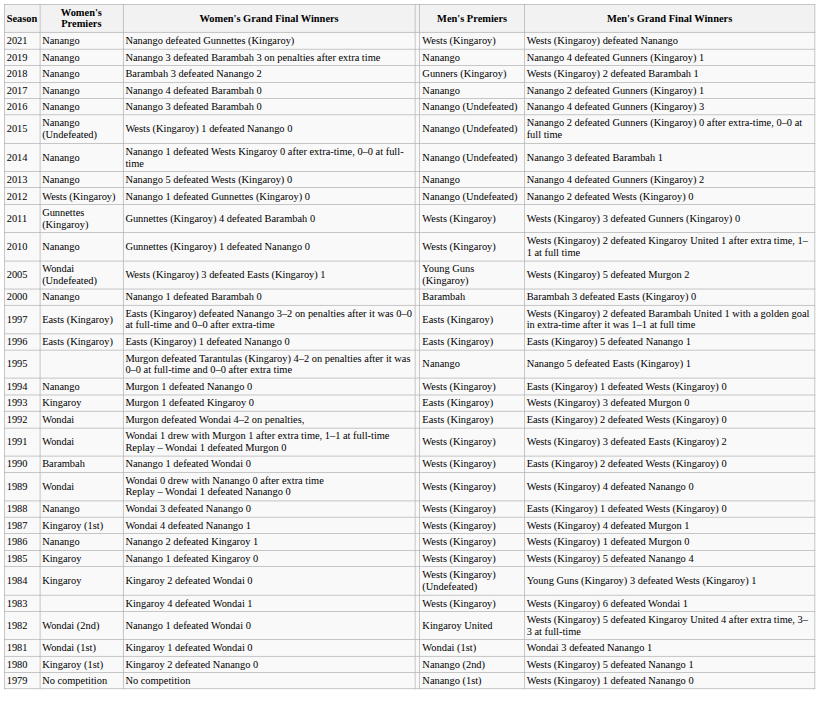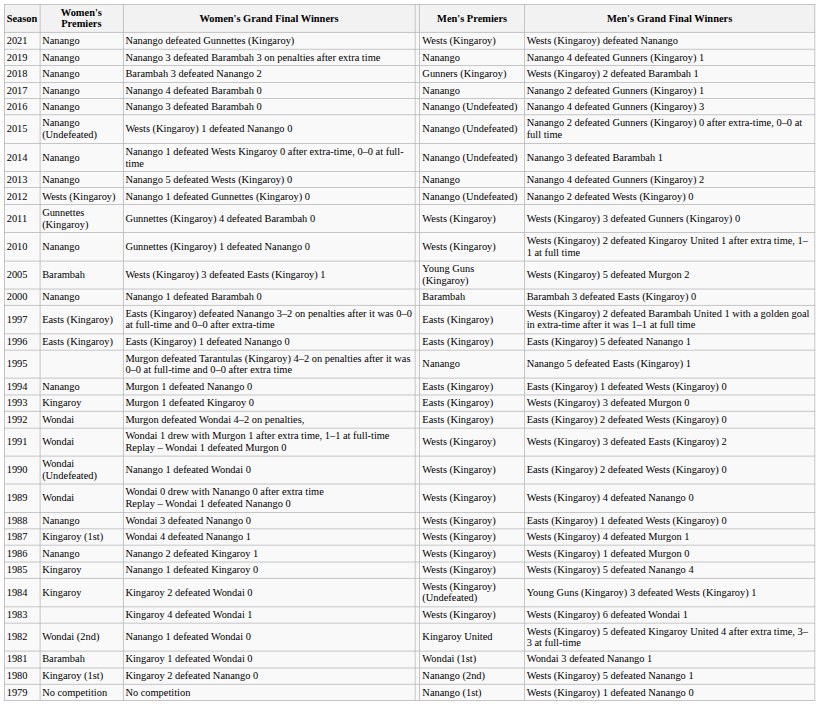 <table class="wikitable">
 <tr>
 <th>Season</th>
 <th>Women's Premiers</th>
 <th>Women's Grand Final Winners</th>
 <th></th>
 <th>Men's Premiers</th>
 <th>Men's Grand Final Winners</th>
 </tr>
 <tr>
 <td>2021</td>
 <td>Nanango</td>
 <td>Nanango defeated Gunnettes (Kingaroy)</td>
 <td></td>
 <td>Wests (Kingaroy)</td>
 <td>Wests (Kingaroy) defeated Nanango</td>
 </tr>
 <tr>
 <td>2019</td>
 <td>Nanango</td>
 <td>Nanango 3 defeated Barambah 3 on penalties after extra time</td>
 <td></td>
 <td>Nanango</td>
 <td>Nanango 4 defeated Gunners (Kingaroy) 1</td>
 </tr>
 <tr>
 <td>2018</td>
 <td>Nanango</td>
 <td>Barambah 3 defeated Nanango 2</td>
 <td></td>
 <td>Gunners (Kingaroy)</td>
 <td>Wests (Kingaroy)  2 defeated Barambah 1</td>
 </tr>
 <tr>
 <td>2017</td>
 <td>Nanango</td>
 <td>Nanango 4 defeated Barambah 0</td>
 <td></td>
 <td>Nanango</td>
 <td>Nanango 2 defeated Gunners (Kingaroy) 1</td>
 </tr>
 <tr>
 <td>2016</td>
 <td>Nanango</td>
 <td>Nanango 3 defeated Barambah 0</td>
 <td></td>
 <td>Nanango (Undefeated)</td>
 <td>Nanango 4 defeated Gunners (Kingaroy) 3</td>
 </tr>
 <tr>
 <td>2015</td>
 <td>Nanango (Undefeated)</td>
 <td>Wests (Kingaroy) 1 defeated Nanango 0</td>
 <td></td>
 <td>Nanango (Undefeated)</td>
 <td>Nanango 2 defeated Gunners (Kingaroy) 0 after extra-time, 0–0 at full time</td>
 </tr>
 <tr>
 <td>2014</td>
 <td>Nanango</td>
 <td>Nanango 1 defeated Wests Kingaroy 0 after extra-time, 0–0 at full-time</td>
 <td></td>
 <td>Nanango (Undefeated)</td>
 <td>Nanango 3 defeated Barambah 1</td>
 </tr>
 <tr>
 <td>2013</td>
 <td>Nanango</td>
 <td>Nanango 5 defeated Wests (Kingaroy) 0</td>
 <td></td>
 <td>Nanango</td>
 <td>Nanango 4 defeated Gunners (Kingaroy) 2</td>
 </tr>
 <tr>
 <td>2012</td>
 <td>Wests (Kingaroy)</td>
 <td>Nanango 1 defeated Gunnettes (Kingaroy) 0</td>
 <td></td>
 <td>Nanango (Undefeated)</td>
 <td>Nanango 2 defeated Wests (Kingaroy) 0</td>
 </tr>
 <tr>
 <td>2011</td>
 <td>Gunnettes (Kingaroy)</td>
 <td>Gunnettes (Kingaroy) 4 defeated Barambah 0</td>
 <td></td>
 <td>Wests (Kingaroy)</td>
 <td>Wests (Kingaroy) 3 defeated Gunners (Kingaroy) 0</td>
 </tr>
 <tr>
 <td>2010</td>
 <td>Nanango</td>
 <td>Gunnettes (Kingaroy) 1 defeated Nanango 0</td>
 <td></td>
 <td>Wests (Kingaroy)</td>
 <td>Wests (Kingaroy) 2 defeated Kingaroy United 1 after extra time, 1–1 at full time</td>
 </tr>
 <tr>
 <td>2005</td>
-<td>Wondai (Undefeated)</td>
+<td>Barambah</td>
 <td>Wests (Kingaroy) 3 defeated Easts (Kingaroy) 1</td>
 <td></td>
 <td>Young Guns (Kingaroy)</td>
 <td>Wests (Kingaroy) 5 defeated Murgon 2</td>
 </tr>
 <tr>
 <td>2000</td>
 <td>Nanango</td>
 <td>Nanango 1 defeated Barambah 0</td>
 <td></td>
 <td>Barambah</td>
 <td>Barambah 3 defeated Easts (Kingaroy) 0</td>
 </tr>
 <tr>
 <td>1997</td>
 <td>Easts (Kingaroy)</td>
 <td>Easts (Kingaroy) defeated Nanango 3–2 on penalties after it was 0–0 at full-time and 0–0 after extra-time</td>
 <td></td>
 <td>Easts (Kingaroy)</td>
 <td>Wests (Kingaroy) 2 defeated Barambah United 1 with a golden goal in extra-time after it was 1–1 at full time</td>
 </tr>
 <tr>
 <td>1996</td>
 <td>Easts (Kingaroy)</td>
 <td>Easts (Kingaroy) 1 defeated Nanango 0</td>
 <td></td>
 <td>Easts (Kingaroy)</td>
 <td>Easts (Kingaroy) 5 defeated Nanango 1</td>
 </tr>
 <tr>
 <td>1995</td>
 <td></td>
 <td>Murgon defeated Tarantulas (Kingaroy) 4–2 on penalties after it was 0–0 at full-time and 0–0 after extra time</td>
 <td></td>
 <td>Nanango</td>
 <td>Nanango 5 defeated Easts (Kingaroy) 1</td>
 </tr>
 <tr>
 <td>1994</td>
 <td>Nanango</td>
 <td>Murgon 1 defeated Nanango 0</td>
 <td></td>
-<td>Wests (Kingaroy)</td>
+<td>Easts (Kingaroy)</td>
 <td>Easts (Kingaroy) 1 defeated Wests (Kingaroy) 0</td>
 </tr>
 <tr>
 <td>1993</td>
 <td>Kingaroy</td>
 <td>Murgon 1 defeated Kingaroy 0</td>
 <td></td>
 <td>Easts (Kingaroy)</td>
 <td>Wests (Kingaroy) 3 defeated Murgon 0</td>
 </tr>
 <tr>
 <td>1992</td>
 <td>Wondai</td>
 <td>Murgon defeated Wondai 4–2 on penalties,</td>
 <td></td>
 <td>Easts (Kingaroy)</td>
 <td>Easts (Kingaroy) 2 defeated Wests (Kingaroy) 0</td>
 </tr>
 <tr>
 <td>1991</td>
 <td>Wondai</td>
 <td>Wondai 1 drew with Murgon 1 after extra time, 1–1 at full-time<br>Replay – Wondai 1 defeated Murgon 0</td>
 <td></td>
 <td>Wests (Kingaroy)</td>
 <td>Wests (Kingaroy) 3 defeated Easts (Kingaroy) 2</td>
 </tr>
 <tr>
 <td>1990</td>
-<td>Barambah</td>
+<td>Wondai (Undefeated)</td>
 <td>Nanango 1 defeated Wondai 0</td>
 <td></td>
 <td>Wests (Kingaroy)</td>
 <td>Easts (Kingaroy) 2 defeated Wests (Kingaroy) 0</td>
 </tr>
 <tr>
 <td>1989</td>
 <td>Wondai</td>
 <td>Wondai 0 drew with Nanango 0 after extra time<br>Replay – Wondai 1 defeated Nanango 0</td>
 <td></td>
 <td>Wests (Kingaroy)</td>
 <td>Wests (Kingaroy) 4 defeated Nanango 0</td>
 </tr>
 <tr>
 <td>1988</td>
 <td>Nanango</td>
 <td>Wondai 3 defeated Nanango 0</td>
 <td></td>
 <td>Wests (Kingaroy)</td>
 <td>Easts (Kingaroy) 1 defeated Wests (Kingaroy) 0</td>
 </tr>
 <tr>
 <td>1987</td>
 <td>Kingaroy (1st)</td>
 <td>Wondai 4 defeated Nanango 1</td>
 <td></td>
 <td>Wests (Kingaroy)</td>
 <td>Wests (Kingaroy) 4 defeated Murgon 1</td>
 </tr>
 <tr>
 <td>1986</td>
 <td>Nanango</td>
 <td>Nanango 2 defeated Kingaroy 1</td>
 <td></td>
 <td>Wests (Kingaroy)</td>
 <td>Wests (Kingaroy) 1 defeated Murgon 0</td>
 </tr>
 <tr>
 <td>1985</td>
 <td>Kingaroy</td>
 <td>Nanango 1 defeated Kingaroy 0</td>
 <td></td>
 <td>Wests (Kingaroy)</td>
 <td>Wests (Kingaroy) 5 defeated Nanango 4</td>
 </tr>
 <tr>
 <td>1984</td>
 <td>Kingaroy</td>
 <td>Kingaroy 2 defeated Wondai 0</td>
 <td></td>
 <td>Wests (Kingaroy) (Undefeated)</td>
 <td>Young Guns (Kingaroy) 3 defeated Wests (Kingaroy) 1</td>
 </tr>
 <tr>
 <td>1983</td>
 <td></td>
 <td>Kingaroy 4 defeated Wondai 1</td>
 <td></td>
 <td>Wests (Kingaroy)</td>
 <td>Wests (Kingaroy) 6 defeated Wondai 1</td>
 </tr>
 <tr>
 <td>1982</td>
 <td>Wondai (2nd)</td>
 <td>Nanango 1 defeated Wondai 0</td>
 <td></td>
 <td>Kingaroy United</td>
 <td>Wests (Kingaroy) 5 defeated Kingaroy United 4 after extra time, 3–3 at full-time</td>
 </tr>
 <tr>
 <td>1981</td>
-<td>Wondai (1st)</td>
+<td>Barambah</td>
 <td>Kingaroy 1 defeated Wondai 0</td>
 <td></td>
 <td>Wondai (1st)</td>
 <td>Wondai 3 defeated Nanango 1</td>
 </tr>
 <tr>
 <td>1980</td>
 <td>Kingaroy (1st)</td>
 <td>Kingaroy 2 defeated Nanango 0</td>
 <td></td>
 <td>Nanango (2nd)</td>
 <td>Wests (Kingaroy) 5 defeated Nanango 1</td>
 </tr>
 <tr>
 <td>1979</td>
 <td>No competition</td>
 <td>No competition</td>
 <td></td>
 <td>Nanango (1st)</td>
 <td>Wests (Kingaroy) 1 defeated Nanango 0</td>
 </tr>
 </table>
